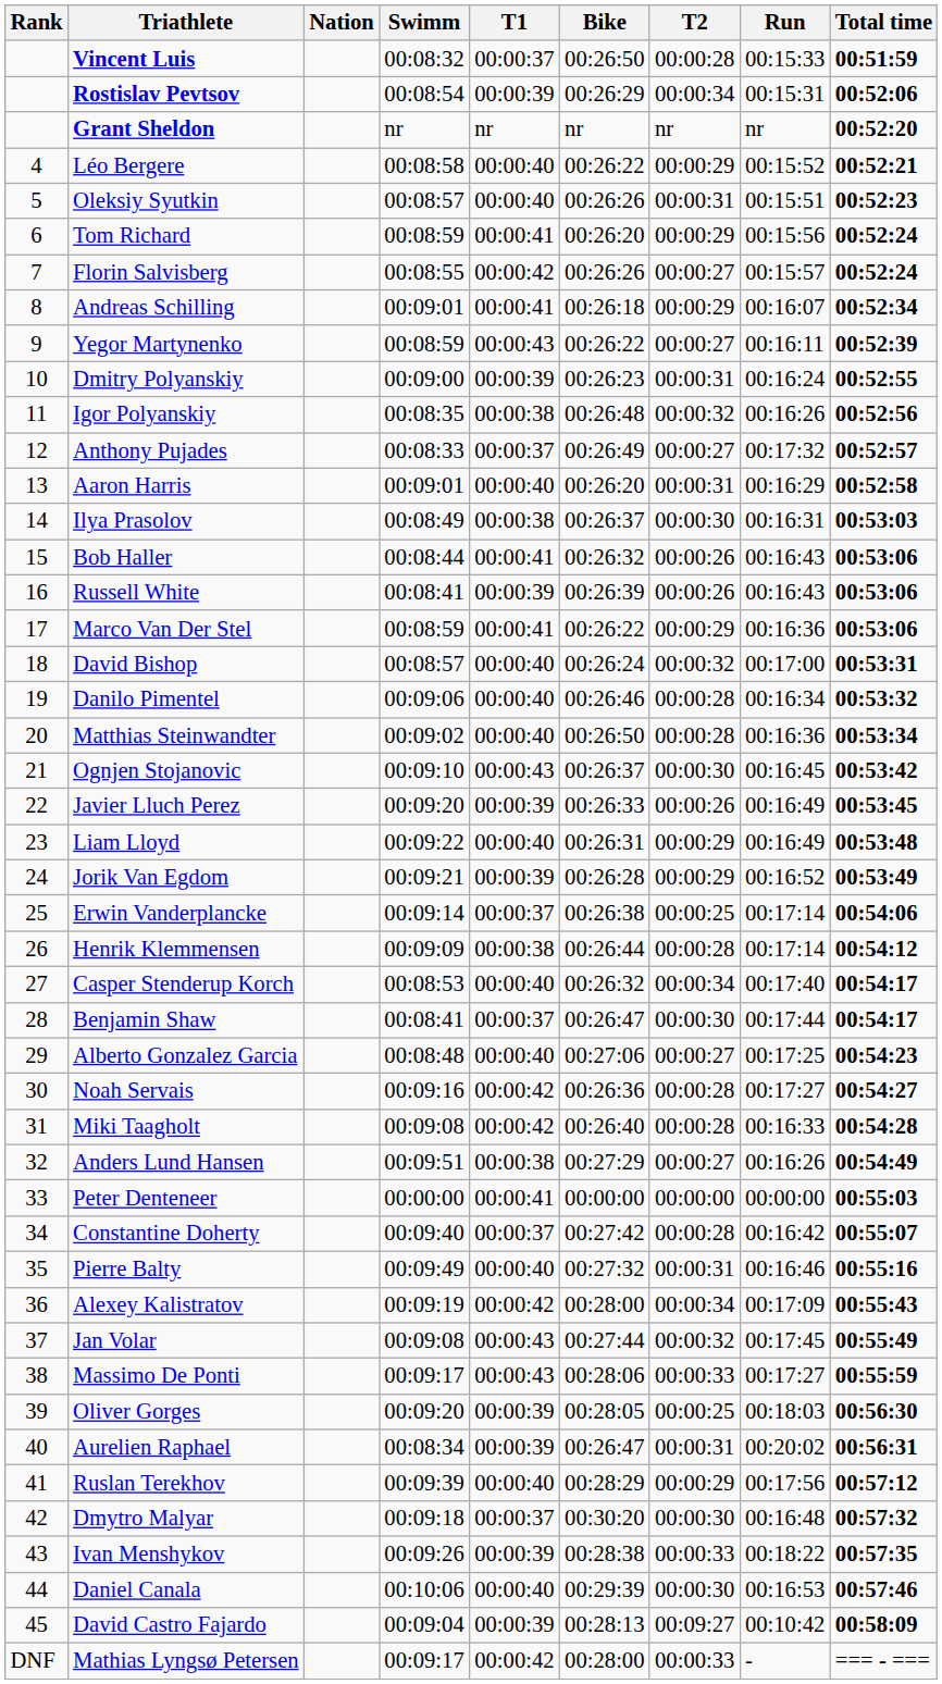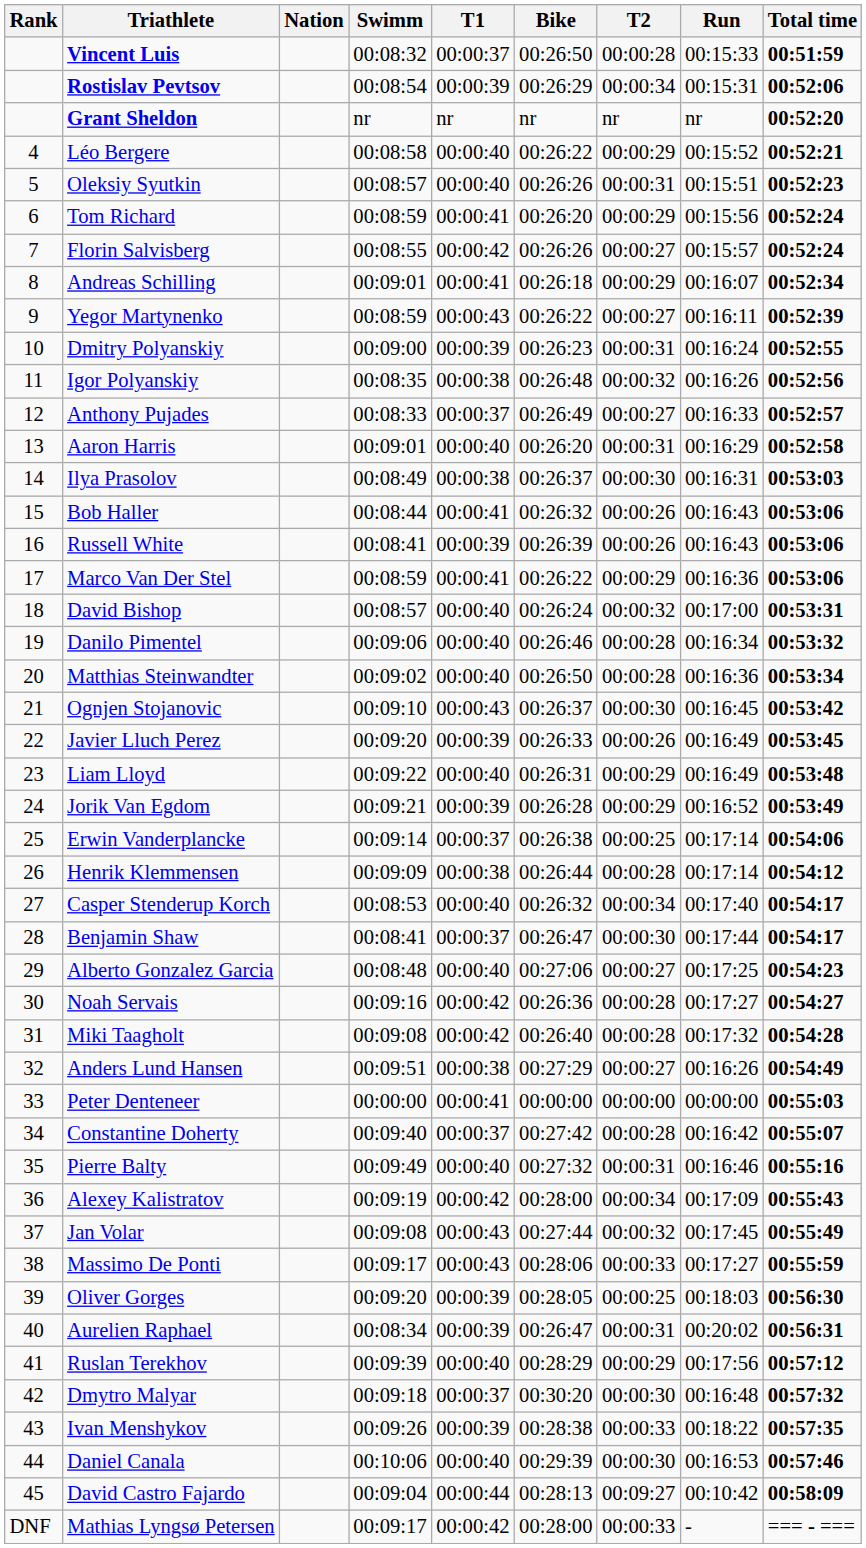 <table class="wikitable sortable" style="text-align:left">
 <tr>
 <th>Rank</th>
 <th>Triathlete</th>
 <th>Nation</th>
 <th>Swimm</th>
 <th>T1</th>
 <th>Bike</th>
 <th>T2</th>
 <th>Run</th>
 <th>Total time</th>
 </tr>
 <tr>
 <td align="center"></td>
 <td><strong><a href='#'>Vincent Luis</a></strong></td>
 <td><strong></strong></td>
 <td>00:08:32</td>
 <td>00:00:37</td>
 <td>00:26:50</td>
 <td>00:00:28</td>
 <td>00:15:33</td>
 <td><strong>00:51:59</strong></td>
 </tr>
 <tr>
 <td align="center"></td>
 <td><strong><a href='#'>Rostislav Pevtsov</a></strong></td>
 <td><strong></strong></td>
 <td>00:08:54</td>
 <td>00:00:39</td>
 <td>00:26:29</td>
 <td>00:00:34</td>
 <td>00:15:31</td>
 <td><strong>00:52:06</strong></td>
 </tr>
 <tr>
 <td align="center"></td>
 <td><strong><a href='#'>Grant Sheldon</a></strong></td>
 <td><strong></strong></td>
 <td>nr</td>
 <td>nr</td>
 <td>nr</td>
 <td>nr</td>
 <td>nr</td>
 <td><strong>00:52:20</strong></td>
 </tr>
 <tr>
 <td align="center">4</td>
 <td><a href='#'>Léo Bergere</a></td>
 <td></td>
 <td>00:08:58</td>
 <td>00:00:40</td>
 <td>00:26:22</td>
 <td>00:00:29</td>
 <td>00:15:52</td>
 <td><strong>00:52:21</strong></td>
 </tr>
 <tr>
 <td align="center">5</td>
 <td><a href='#'>Oleksiy Syutkin</a></td>
 <td></td>
 <td>00:08:57</td>
 <td>00:00:40</td>
 <td>00:26:26</td>
 <td>00:00:31</td>
 <td>00:15:51</td>
 <td><strong>00:52:23</strong></td>
 </tr>
 <tr>
 <td align="center">6</td>
 <td><a href='#'>Tom Richard</a></td>
 <td></td>
 <td>00:08:59</td>
 <td>00:00:41</td>
 <td>00:26:20</td>
 <td>00:00:29</td>
 <td>00:15:56</td>
 <td><strong>00:52:24</strong></td>
 </tr>
 <tr>
 <td align="center">7</td>
 <td><a href='#'>Florin Salvisberg</a></td>
 <td></td>
 <td>00:08:55</td>
 <td>00:00:42</td>
 <td>00:26:26</td>
 <td>00:00:27</td>
 <td>00:15:57</td>
 <td><strong>00:52:24</strong></td>
 </tr>
 <tr>
 <td align="center">8</td>
 <td><a href='#'>Andreas Schilling</a></td>
 <td></td>
 <td>00:09:01</td>
 <td>00:00:41</td>
 <td>00:26:18</td>
 <td>00:00:29</td>
 <td>00:16:07</td>
 <td><strong>00:52:34</strong></td>
 </tr>
 <tr>
 <td align="center">9</td>
 <td><a href='#'>Yegor Martynenko</a></td>
 <td></td>
 <td>00:08:59</td>
 <td>00:00:43</td>
 <td>00:26:22</td>
 <td>00:00:27</td>
 <td>00:16:11</td>
 <td><strong>00:52:39</strong></td>
 </tr>
 <tr>
 <td align="center">10</td>
 <td><a href='#'>Dmitry Polyanskiy</a></td>
 <td></td>
 <td>00:09:00</td>
 <td>00:00:39</td>
 <td>00:26:23</td>
 <td>00:00:31</td>
 <td>00:16:24</td>
 <td><strong>00:52:55</strong></td>
 </tr>
 <tr>
 <td align="center">11</td>
 <td><a href='#'>Igor Polyanskiy</a></td>
 <td></td>
 <td>00:08:35</td>
 <td>00:00:38</td>
 <td>00:26:48</td>
 <td>00:00:32</td>
 <td>00:16:26</td>
 <td><strong>00:52:56</strong></td>
 </tr>
 <tr>
 <td align="center">12</td>
 <td><a href='#'>Anthony Pujades</a></td>
 <td></td>
 <td>00:08:33</td>
 <td>00:00:37</td>
 <td>00:26:49</td>
 <td>00:00:27</td>
-<td>00:17:32</td>
+<td>00:16:33</td>
 <td><strong>00:52:57</strong></td>
 </tr>
 <tr>
 <td align="center">13</td>
 <td><a href='#'>Aaron Harris</a></td>
 <td></td>
 <td>00:09:01</td>
 <td>00:00:40</td>
 <td>00:26:20</td>
 <td>00:00:31</td>
 <td>00:16:29</td>
 <td><strong>00:52:58</strong></td>
 </tr>
 <tr>
 <td align="center">14</td>
 <td><a href='#'>Ilya Prasolov</a></td>
 <td></td>
 <td>00:08:49</td>
 <td>00:00:38</td>
 <td>00:26:37</td>
 <td>00:00:30</td>
 <td>00:16:31</td>
 <td><strong>00:53:03</strong></td>
 </tr>
 <tr>
 <td align="center">15</td>
 <td><a href='#'>Bob Haller</a></td>
 <td></td>
 <td>00:08:44</td>
 <td>00:00:41</td>
 <td>00:26:32</td>
 <td>00:00:26</td>
 <td>00:16:43</td>
 <td><strong>00:53:06</strong></td>
 </tr>
 <tr>
 <td align="center">16</td>
 <td><a href='#'>Russell White</a></td>
 <td></td>
 <td>00:08:41</td>
 <td>00:00:39</td>
 <td>00:26:39</td>
 <td>00:00:26</td>
 <td>00:16:43</td>
 <td><strong>00:53:06</strong></td>
 </tr>
 <tr>
 <td align="center">17</td>
 <td><a href='#'>Marco Van Der Stel</a></td>
 <td></td>
 <td>00:08:59</td>
 <td>00:00:41</td>
 <td>00:26:22</td>
 <td>00:00:29</td>
 <td>00:16:36</td>
 <td><strong>00:53:06</strong></td>
 </tr>
 <tr>
 <td align="center">18</td>
 <td><a href='#'>David Bishop</a></td>
 <td></td>
 <td>00:08:57</td>
 <td>00:00:40</td>
 <td>00:26:24</td>
 <td>00:00:32</td>
 <td>00:17:00</td>
 <td><strong>00:53:31</strong></td>
 </tr>
 <tr>
 <td align="center">19</td>
 <td><a href='#'>Danilo Pimentel</a></td>
 <td></td>
 <td>00:09:06</td>
 <td>00:00:40</td>
 <td>00:26:46</td>
 <td>00:00:28</td>
 <td>00:16:34</td>
 <td><strong>00:53:32</strong></td>
 </tr>
 <tr>
 <td align="center">20</td>
 <td><a href='#'>Matthias Steinwandter</a></td>
 <td></td>
 <td>00:09:02</td>
 <td>00:00:40</td>
 <td>00:26:50</td>
 <td>00:00:28</td>
 <td>00:16:36</td>
 <td><strong>00:53:34</strong></td>
 </tr>
 <tr>
 <td align="center">21</td>
 <td><a href='#'>Ognjen Stojanovic</a></td>
 <td></td>
 <td>00:09:10</td>
 <td>00:00:43</td>
 <td>00:26:37</td>
 <td>00:00:30</td>
 <td>00:16:45</td>
 <td><strong>00:53:42</strong></td>
 </tr>
 <tr>
 <td align="center">22</td>
 <td><a href='#'>Javier Lluch Perez</a></td>
 <td></td>
 <td>00:09:20</td>
 <td>00:00:39</td>
 <td>00:26:33</td>
 <td>00:00:26</td>
 <td>00:16:49</td>
 <td><strong>00:53:45</strong></td>
 </tr>
 <tr>
 <td align="center">23</td>
 <td><a href='#'>Liam Lloyd</a></td>
 <td></td>
 <td>00:09:22</td>
 <td>00:00:40</td>
 <td>00:26:31</td>
 <td>00:00:29</td>
 <td>00:16:49</td>
 <td><strong>00:53:48</strong></td>
 </tr>
 <tr>
 <td align="center">24</td>
 <td><a href='#'>Jorik Van Egdom</a></td>
 <td></td>
 <td>00:09:21</td>
 <td>00:00:39</td>
 <td>00:26:28</td>
 <td>00:00:29</td>
 <td>00:16:52</td>
 <td><strong>00:53:49</strong></td>
 </tr>
 <tr>
 <td align="center">25</td>
 <td><a href='#'>Erwin Vanderplancke</a></td>
 <td></td>
 <td>00:09:14</td>
 <td>00:00:37</td>
 <td>00:26:38</td>
 <td>00:00:25</td>
 <td>00:17:14</td>
 <td><strong>00:54:06</strong></td>
 </tr>
 <tr>
 <td align="center">26</td>
 <td><a href='#'>Henrik Klemmensen</a></td>
 <td></td>
 <td>00:09:09</td>
 <td>00:00:38</td>
 <td>00:26:44</td>
 <td>00:00:28</td>
 <td>00:17:14</td>
 <td><strong>00:54:12</strong></td>
 </tr>
 <tr>
 <td align="center">27</td>
 <td><a href='#'>Casper Stenderup Korch</a></td>
 <td></td>
 <td>00:08:53</td>
 <td>00:00:40</td>
 <td>00:26:32</td>
 <td>00:00:34</td>
 <td>00:17:40</td>
 <td><strong>00:54:17</strong></td>
 </tr>
 <tr>
 <td align="center">28</td>
 <td><a href='#'>Benjamin Shaw</a></td>
 <td></td>
 <td>00:08:41</td>
 <td>00:00:37</td>
 <td>00:26:47</td>
 <td>00:00:30</td>
 <td>00:17:44</td>
 <td><strong>00:54:17</strong></td>
 </tr>
 <tr>
 <td align="center">29</td>
 <td><a href='#'>Alberto Gonzalez Garcia</a></td>
 <td></td>
 <td>00:08:48</td>
 <td>00:00:40</td>
 <td>00:27:06</td>
 <td>00:00:27</td>
 <td>00:17:25</td>
 <td><strong>00:54:23</strong></td>
 </tr>
 <tr>
 <td align="center">30</td>
 <td><a href='#'>Noah Servais</a></td>
 <td></td>
 <td>00:09:16</td>
 <td>00:00:42</td>
 <td>00:26:36</td>
 <td>00:00:28</td>
 <td>00:17:27</td>
 <td><strong>00:54:27</strong></td>
 </tr>
 <tr>
 <td align="center">31</td>
 <td><a href='#'>Miki Taagholt</a></td>
 <td></td>
 <td>00:09:08</td>
 <td>00:00:42</td>
 <td>00:26:40</td>
 <td>00:00:28</td>
-<td>00:16:33</td>
+<td>00:17:32</td>
 <td><strong>00:54:28</strong></td>
 </tr>
 <tr>
 <td align="center">32</td>
 <td><a href='#'>Anders Lund Hansen</a></td>
 <td></td>
 <td>00:09:51</td>
 <td>00:00:38</td>
 <td>00:27:29</td>
 <td>00:00:27</td>
 <td>00:16:26</td>
 <td><strong>00:54:49</strong></td>
 </tr>
 <tr>
 <td align="center">33</td>
 <td><a href='#'>Peter Denteneer</a></td>
 <td></td>
 <td>00:00:00</td>
 <td>00:00:41</td>
 <td>00:00:00</td>
 <td>00:00:00</td>
 <td>00:00:00</td>
 <td><strong>00:55:03</strong></td>
 </tr>
 <tr>
 <td align="center">34</td>
 <td><a href='#'>Constantine Doherty</a></td>
 <td></td>
 <td>00:09:40</td>
 <td>00:00:37</td>
 <td>00:27:42</td>
 <td>00:00:28</td>
 <td>00:16:42</td>
 <td><strong>00:55:07</strong></td>
 </tr>
 <tr>
 <td align="center">35</td>
 <td><a href='#'>Pierre Balty</a></td>
 <td></td>
 <td>00:09:49</td>
 <td>00:00:40</td>
 <td>00:27:32</td>
 <td>00:00:31</td>
 <td>00:16:46</td>
 <td><strong>00:55:16</strong></td>
 </tr>
 <tr>
 <td align="center">36</td>
 <td><a href='#'>Alexey Kalistratov</a></td>
 <td></td>
 <td>00:09:19</td>
 <td>00:00:42</td>
 <td>00:28:00</td>
 <td>00:00:34</td>
 <td>00:17:09</td>
 <td><strong>00:55:43</strong></td>
 </tr>
 <tr>
 <td align="center">37</td>
 <td><a href='#'>Jan Volar</a></td>
 <td></td>
 <td>00:09:08</td>
 <td>00:00:43</td>
 <td>00:27:44</td>
 <td>00:00:32</td>
 <td>00:17:45</td>
 <td><strong>00:55:49</strong></td>
 </tr>
 <tr>
 <td align="center">38</td>
 <td><a href='#'>Massimo De Ponti</a></td>
 <td></td>
 <td>00:09:17</td>
 <td>00:00:43</td>
 <td>00:28:06</td>
 <td>00:00:33</td>
 <td>00:17:27</td>
 <td><strong>00:55:59</strong></td>
 </tr>
 <tr>
 <td align="center">39</td>
 <td><a href='#'>Oliver Gorges</a></td>
 <td></td>
 <td>00:09:20</td>
 <td>00:00:39</td>
 <td>00:28:05</td>
 <td>00:00:25</td>
 <td>00:18:03</td>
 <td><strong>00:56:30</strong></td>
 </tr>
 <tr>
 <td align="center">40</td>
 <td><a href='#'>Aurelien Raphael</a></td>
 <td></td>
 <td>00:08:34</td>
 <td>00:00:39</td>
 <td>00:26:47</td>
 <td>00:00:31</td>
 <td>00:20:02</td>
 <td><strong>00:56:31</strong></td>
 </tr>
 <tr>
 <td align="center">41</td>
 <td><a href='#'>Ruslan Terekhov</a></td>
 <td></td>
 <td>00:09:39</td>
 <td>00:00:40</td>
 <td>00:28:29</td>
 <td>00:00:29</td>
 <td>00:17:56</td>
 <td><strong>00:57:12</strong></td>
 </tr>
 <tr>
 <td align="center">42</td>
 <td><a href='#'>Dmytro Malyar</a></td>
 <td></td>
 <td>00:09:18</td>
 <td>00:00:37</td>
 <td>00:30:20</td>
 <td>00:00:30</td>
 <td>00:16:48</td>
 <td><strong>00:57:32</strong></td>
 </tr>
 <tr>
 <td align="center">43</td>
 <td><a href='#'>Ivan Menshykov</a></td>
 <td></td>
 <td>00:09:26</td>
 <td>00:00:39</td>
 <td>00:28:38</td>
 <td>00:00:33</td>
 <td>00:18:22</td>
 <td><strong>00:57:35</strong></td>
 </tr>
 <tr>
 <td align="center">44</td>
 <td><a href='#'>Daniel Canala</a></td>
 <td></td>
 <td>00:10:06</td>
 <td>00:00:40</td>
 <td>00:29:39</td>
 <td>00:00:30</td>
 <td>00:16:53</td>
 <td><strong>00:57:46</strong></td>
 </tr>
 <tr>
 <td align="center">45</td>
 <td><a href='#'>David Castro Fajardo</a></td>
 <td></td>
 <td>00:09:04</td>
-<td>00:00:39</td>
+<td>00:00:44</td>
 <td>00:28:13</td>
 <td>00:09:27</td>
 <td>00:10:42</td>
 <td><strong>00:58:09</strong></td>
 </tr>
 <tr>
 <td>DNF</td>
 <td><a href='#'>Mathias Lyngsø Petersen</a></td>
 <td></td>
 <td>00:09:17</td>
 <td>00:00:42</td>
 <td>00:28:00</td>
 <td>00:00:33</td>
 <td>-</td>
 <td>=== <strong>-</strong> ===</td>
 </tr>
 </table>
